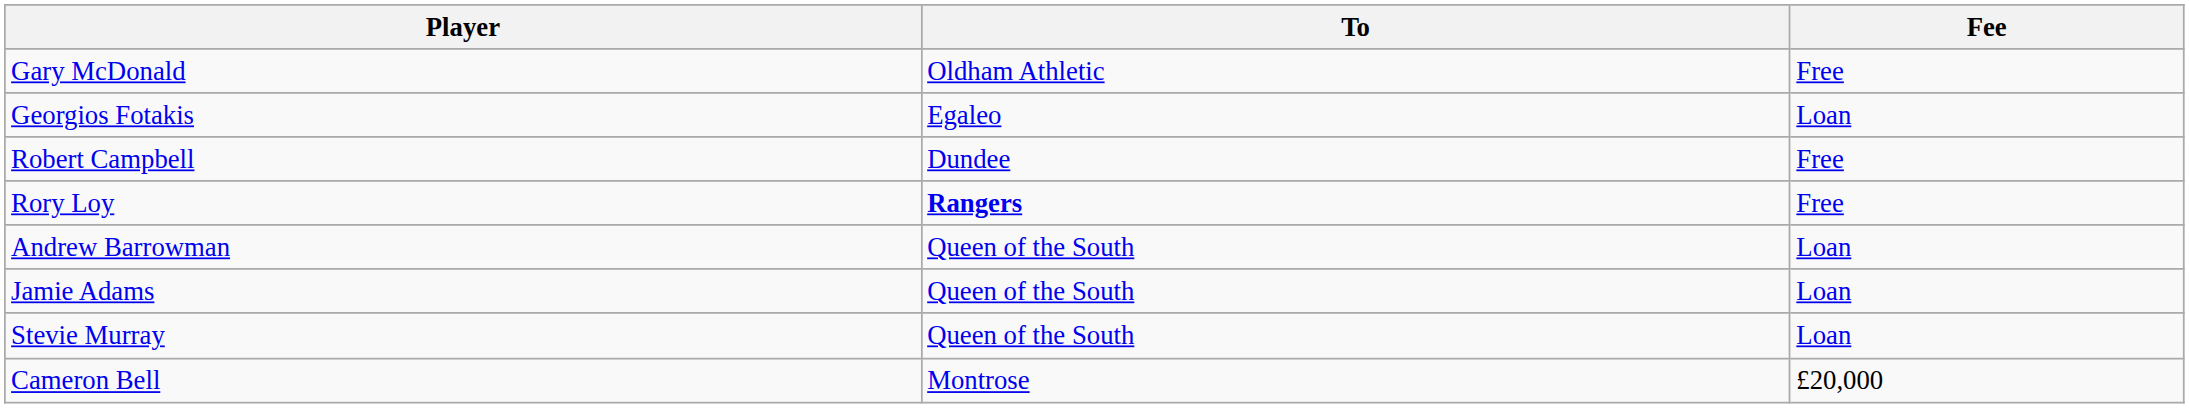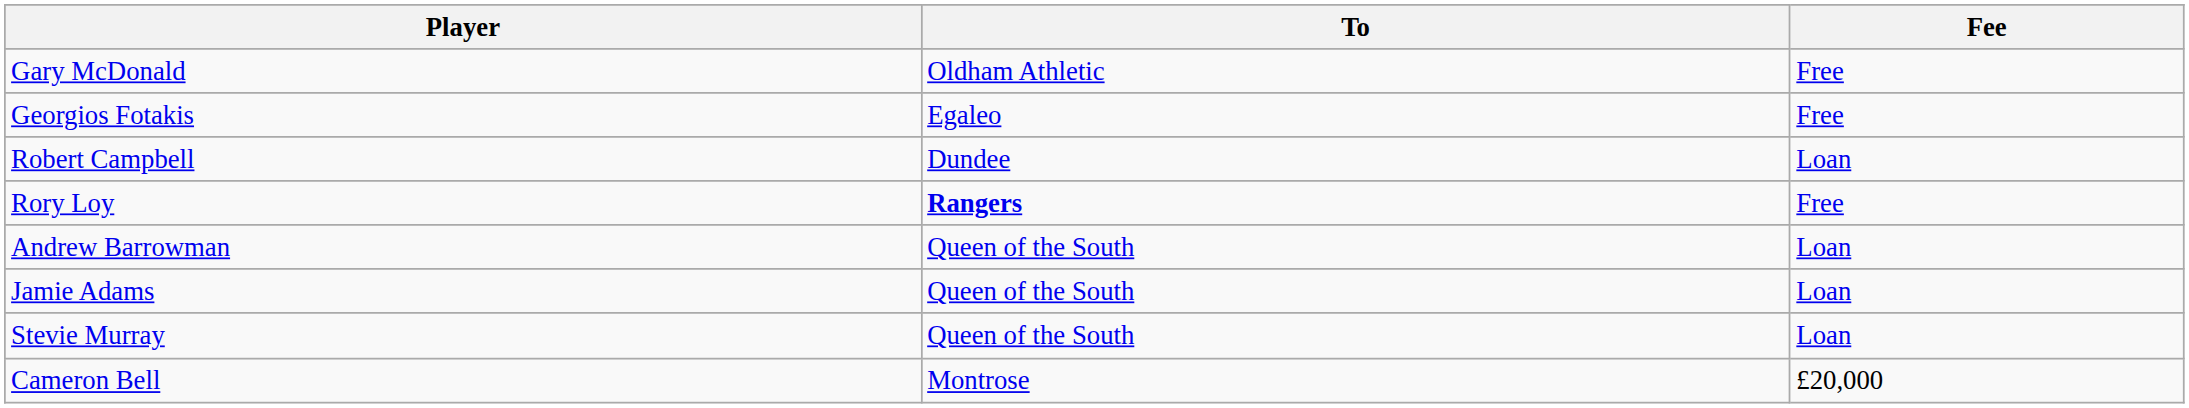 <table class="wikitable" style="text-align:center; font-size:95%;width:98%; text-align:left">
 <tr>
 <th>Player</th>
 <th>To</th>
 <th>Fee</th>
 </tr>
 <tr>
 <td> <a href='#'>Gary McDonald</a></td>
 <td> <a href='#'>Oldham Athletic</a></td>
 <td><a href='#'>Free</a></td>
 </tr>
 <tr>
 <td> <a href='#'>Georgios Fotakis</a></td>
 <td> <a href='#'>Egaleo</a></td>
-<td><a href='#'>Loan</a></td>
+<td><a href='#'>Free</a></td>
 </tr>
 <tr>
 <td> <a href='#'>Robert Campbell</a></td>
 <td> <a href='#'>Dundee</a></td>
-<td><a href='#'>Free</a></td>
+<td><a href='#'>Loan</a></td>
 </tr>
 <tr>
 <td> <a href='#'>Rory Loy</a></td>
 <td><strong> <a href='#'>Rangers</a></strong></td>
 <td><a href='#'>Free</a></td>
 </tr>
 <tr>
 <td> <a href='#'>Andrew Barrowman</a></td>
 <td> <a href='#'>Queen of the South</a></td>
 <td><a href='#'>Loan</a></td>
 </tr>
 <tr>
 <td> <a href='#'>Jamie Adams</a></td>
 <td> <a href='#'>Queen of the South</a></td>
 <td><a href='#'>Loan</a></td>
 </tr>
 <tr>
 <td> <a href='#'>Stevie Murray</a></td>
 <td> <a href='#'>Queen of the South</a></td>
 <td><a href='#'>Loan</a></td>
 </tr>
 <tr>
 <td> <a href='#'>Cameron Bell</a></td>
 <td> <a href='#'>Montrose</a></td>
 <td>£20,000</td>
 </tr>
 </table>
